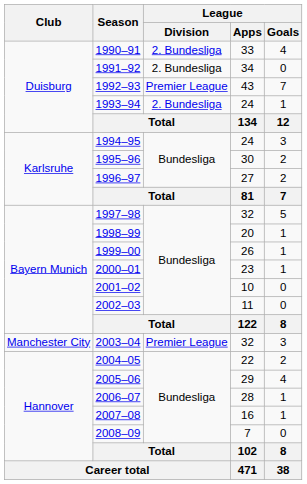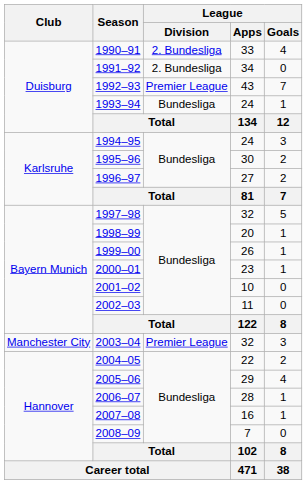 <table class="wikitable" style="text-align:center">
 <tr>
 <th rowspan="2">Club</th>
 <th rowspan="2">Season</th>
 <th colspan="3">League</th>
 </tr>
 <tr>
 <th>Division</th>
 <th>Apps</th>
 <th>Goals</th>
 </tr>
 <tr>
 <td rowspan="5"><a href='#'>Duisburg</a></td>
 <td><a href='#'>1990–91</a></td>
 <td><a href='#'>2. Bundesliga</a></td>
 <td>33</td>
 <td>4</td>
 </tr>
 <tr>
 <td><a href='#'>1991–92</a></td>
 <td>2. Bundesliga</td>
 <td>34</td>
 <td>0</td>
 </tr>
 <tr>
 <td><a href='#'>1992–93</a></td>
 <td><a href='#'>Premier League</a></td>
 <td>43</td>
 <td>7</td>
 </tr>
 <tr>
 <td><a href='#'>1993–94</a></td>
-<td><a href='#'>2. Bundesliga</a></td>
+<td>Bundesliga</td>
 <td>24</td>
 <td>1</td>
 </tr>
 <tr>
 <th colspan="2">Total</th>
 <th>134</th>
 <th>12</th>
 </tr>
 <tr>
 <td rowspan="4"><a href='#'>Karlsruhe</a></td>
 <td><a href='#'>1994–95</a></td>
 <td rowspan="3">Bundesliga</td>
 <td>24</td>
 <td>3</td>
 </tr>
 <tr>
 <td><a href='#'>1995–96</a></td>
 <td>30</td>
 <td>2</td>
 </tr>
 <tr>
 <td><a href='#'>1996–97</a></td>
 <td>27</td>
 <td>2</td>
 </tr>
 <tr>
 <th colspan="2">Total</th>
 <th>81</th>
 <th>7</th>
 </tr>
 <tr>
 <td rowspan="7"><a href='#'>Bayern Munich</a></td>
 <td><a href='#'>1997–98</a></td>
 <td rowspan="6">Bundesliga</td>
 <td>32</td>
 <td>5</td>
 </tr>
 <tr>
 <td><a href='#'>1998–99</a></td>
 <td>20</td>
 <td>1</td>
 </tr>
 <tr>
 <td><a href='#'>1999–00</a></td>
 <td>26</td>
 <td>1</td>
 </tr>
 <tr>
 <td><a href='#'>2000–01</a></td>
 <td>23</td>
 <td>1</td>
 </tr>
 <tr>
 <td><a href='#'>2001–02</a></td>
 <td>10</td>
 <td>0</td>
 </tr>
 <tr>
 <td><a href='#'>2002–03</a></td>
 <td>11</td>
 <td>0</td>
 </tr>
 <tr>
 <th colspan="2">Total</th>
 <th>122</th>
 <th>8</th>
 </tr>
 <tr>
 <td><a href='#'>Manchester City</a></td>
 <td><a href='#'>2003–04</a></td>
 <td><a href='#'>Premier League</a></td>
 <td>32</td>
 <td>3</td>
 </tr>
 <tr>
 <td rowspan="6"><a href='#'>Hannover</a></td>
 <td><a href='#'>2004–05</a></td>
 <td rowspan="5">Bundesliga</td>
 <td>22</td>
 <td>2</td>
 </tr>
 <tr>
 <td><a href='#'>2005–06</a></td>
 <td>29</td>
 <td>4</td>
 </tr>
 <tr>
 <td><a href='#'>2006–07</a></td>
 <td>28</td>
 <td>1</td>
 </tr>
 <tr>
 <td><a href='#'>2007–08</a></td>
 <td>16</td>
 <td>1</td>
 </tr>
 <tr>
 <td><a href='#'>2008–09</a></td>
 <td>7</td>
 <td>0</td>
 </tr>
 <tr>
 <th colspan="2">Total</th>
 <th>102</th>
 <th>8</th>
 </tr>
 <tr>
 <th colspan="3">Career total</th>
 <th>471</th>
 <th>38</th>
 </tr>
 </table>
